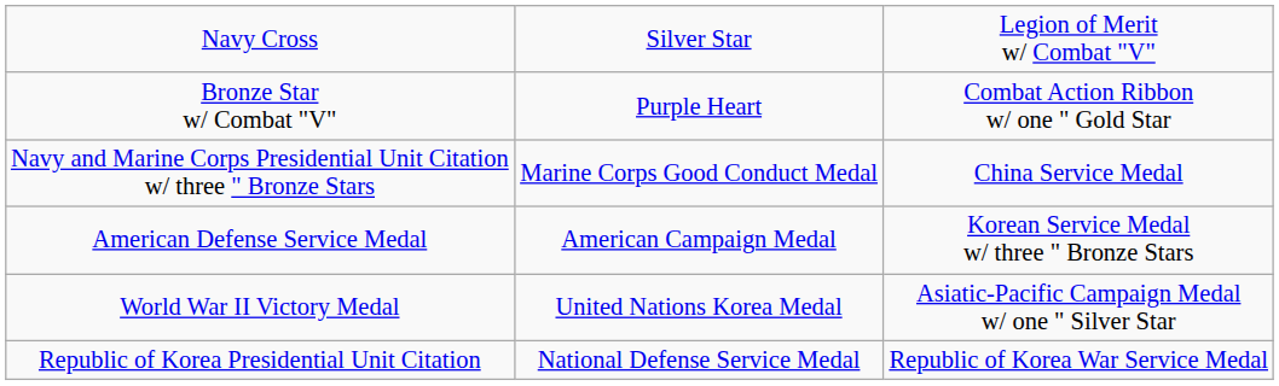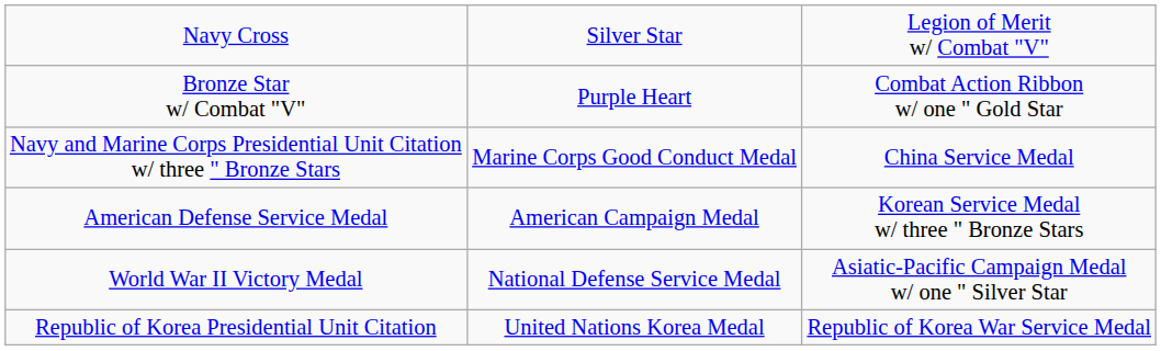 <table class="wikitable" style="margin:1em auto; text-align:center;">
 <tr>
 <td><a href='#'>Navy Cross</a></td>
 <td><a href='#'>Silver Star</a></td>
 <td><a href='#'>Legion of Merit</a><br>w/ <a href='#'>Combat "V"</a></td>
 </tr>
 <tr>
 <td><a href='#'>Bronze Star</a><br>w/ Combat "V"</td>
 <td><a href='#'>Purple Heart</a></td>
 <td><a href='#'>Combat Action Ribbon</a><br>w/ one " Gold Star</td>
 </tr>
 <tr>
 <td><a href='#'>Navy and Marine Corps Presidential Unit Citation</a><br> w/ three <a href='#'>" Bronze Stars</a></td>
 <td><a href='#'>Marine Corps Good Conduct Medal</a></td>
 <td><a href='#'>China Service Medal</a></td>
 </tr>
 <tr>
 <td><a href='#'>American Defense Service Medal</a></td>
 <td><a href='#'>American Campaign Medal</a></td>
 <td><a href='#'>Korean Service Medal</a><br>w/ three " Bronze Stars</td>
 </tr>
 <tr>
 <td><a href='#'>World War II Victory Medal</a></td>
-<td><a href='#'>United Nations Korea Medal</a></td>
+<td><a href='#'>National Defense Service Medal</a></td>
 <td><a href='#'>Asiatic-Pacific Campaign Medal</a><br>w/ one " Silver Star</td>
 </tr>
 <tr>
 <td><a href='#'>Republic of Korea Presidential Unit Citation</a></td>
-<td><a href='#'>National Defense Service Medal</a></td>
+<td><a href='#'>United Nations Korea Medal</a></td>
 <td><a href='#'>Republic of Korea War Service Medal</a></td>
 </tr>
 </table>
